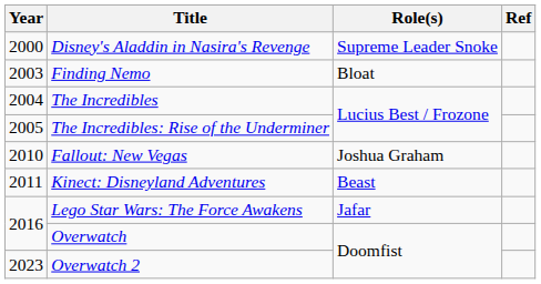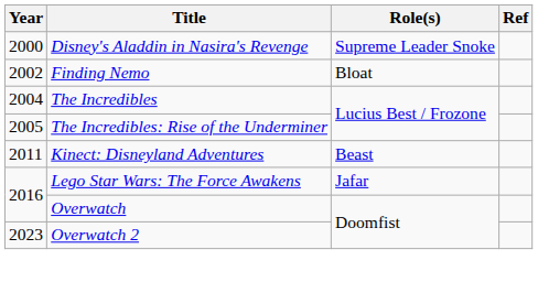 <table class="wikitable plainrowheaders sortable">
 <tr>
 <th scope="col">Year</th>
 <th scope="col">Title</th>
 <th scope="col">Role(s)</th>
 <th scope="col" class="unsortable">Ref</th>
 </tr>
 <tr>
 <td>2000</td>
 <td><em><a href='#'>Disney's Aladdin in Nasira's Revenge</a></em></td>
 <td><a href='#'>Supreme Leader Snoke</a></td>
 <td></td>
 </tr>
 <tr>
-<td>2003</td>
+<td>2002</td>
 <td><em><a href='#'>Finding Nemo</a></em></td>
 <td>Bloat</td>
 <td></td>
 </tr>
 <tr>
 <td>2004</td>
 <td><em><a href='#'>The Incredibles</a></em></td>
 <td rowspan=2><a href='#'>Lucius Best / Frozone</a></td>
 <td></td>
 </tr>
 <tr>
 <td>2005</td>
 <td><em><a href='#'>The Incredibles: Rise of the Underminer</a></em></td>
-<td></td>
-</tr>
-<tr>
-<td>2010</td>
-<td><em><a href='#'>Fallout: New Vegas</a></em></td>
-<td>Joshua Graham</td>
 <td></td>
 </tr>
 <tr>
 <td>2011</td>
 <td><em><a href='#'>Kinect: Disneyland Adventures</a></em></td>
 <td><a href='#'>Beast</a></td>
 <td></td>
 </tr>
 <tr>
 <td rowspan=2>2016</td>
 <td><em><a href='#'>Lego Star Wars: The Force Awakens</a></em></td>
 <td><a href='#'>Jafar</a></td>
 <td></td>
 </tr>
 <tr>
 <td><em><a href='#'>Overwatch</a></em></td>
 <td rowspan=2>Doomfist</td>
 <td></td>
 </tr>
 <tr>
 <td>2023</td>
 <td><em><a href='#'>Overwatch 2</a></em></td>
 <td></td>
 </tr>
 </table>
